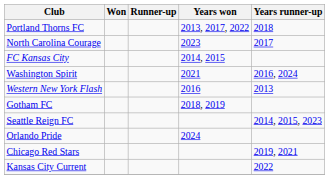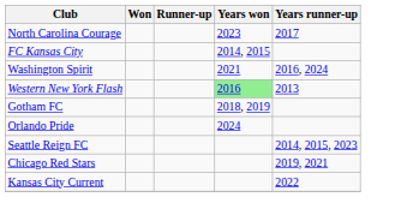 <table class="wikitable sortable">
 <tr>
 <th scope="col">Club</th>
 <th scope="col">Won</th>
 <th scope="col">Runner-up</th>
 <th scope="col">Years won</th>
 <th scope="col">Years runner-up</th>
-</tr>
-<tr>
-<td><a href='#'>Portland Thorns FC</a></td>
-<td></td>
-<td></td>
-<td><a href='#'>2013</a>, <a href='#'>2017</a>, <a href='#'>2022</a></td>
-<td><a href='#'>2018</a></td>
 </tr>
 <tr>
 <td><a href='#'>North Carolina Courage</a></td>
 <td></td>
 <td></td>
 <td><a href='#'>2023</a></td>
 <td><a href='#'>2017</a></td>
 </tr>
 <tr>
 <td><em><a href='#'>FC Kansas City</a></em></td>
 <td></td>
 <td></td>
 <td><a href='#'>2014</a>, <a href='#'>2015</a></td>
 <td></td>
 </tr>
 <tr>
 <td><a href='#'>Washington Spirit</a></td>
 <td></td>
 <td></td>
 <td><a href='#'>2021</a></td>
 <td><a href='#'>2016</a>, <a href='#'>2024</a></td>
 </tr>
 <tr>
 <td><em><a href='#'>Western New York Flash</a></em></td>
 <td></td>
 <td></td>
-<td><a href='#'>2016</a></td>
+<td style="background: lightgreen;"><a href='#'>2016</a></td>
 <td><a href='#'>2013</a></td>
 </tr>
 <tr>
 <td><a href='#'>Gotham FC</a></td>
 <td></td>
 <td></td>
 <td><a href='#'>2018</a>, <a href='#'>2019</a></td>
 <td></td>
 </tr>
 <tr>
+<td><a href='#'>Orlando Pride</a></td>
+<td></td>
+<td></td>
+<td><a href='#'>2024</a></td>
+<td></td>
+</tr>
+<tr>
 <td><a href='#'>Seattle Reign FC</a></td>
 <td></td>
 <td></td>
 <td></td>
 <td><a href='#'>2014</a>, <a href='#'>2015</a>, <a href='#'>2023</a></td>
-</tr>
-<tr>
-<td><a href='#'>Orlando Pride</a></td>
-<td></td>
-<td></td>
-<td><a href='#'>2024</a></td>
-<td></td>
 </tr>
 <tr>
 <td><a href='#'>Chicago Red Stars</a></td>
 <td></td>
 <td></td>
 <td></td>
 <td><a href='#'>2019</a>, <a href='#'>2021</a></td>
 </tr>
 <tr>
 <td><a href='#'>Kansas City Current</a></td>
 <td></td>
 <td></td>
 <td></td>
 <td><a href='#'>2022</a></td>
 </tr>
 <tr>
 </tr>
 </table>
